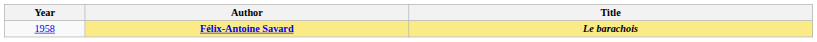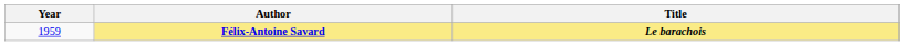 <table class="wikitable" width="100%">
 <tr>
 <th>Year</th>
 <th width="40%">Author</th>
 <th width="50%">Title</th>
 </tr>
 <tr>
-<td align="center"><a href='#'>1958</a></td>
+<td align="center"><a href='#'>1959</a></td>
 <td align="center" style="background:#FAEB86"><strong><a href='#'>Félix-Antoine Savard</a></strong></td>
 <td align="center" style="background:#FAEB86"><strong><em>Le barachois</em></strong></td>
 </tr>
 </table>
